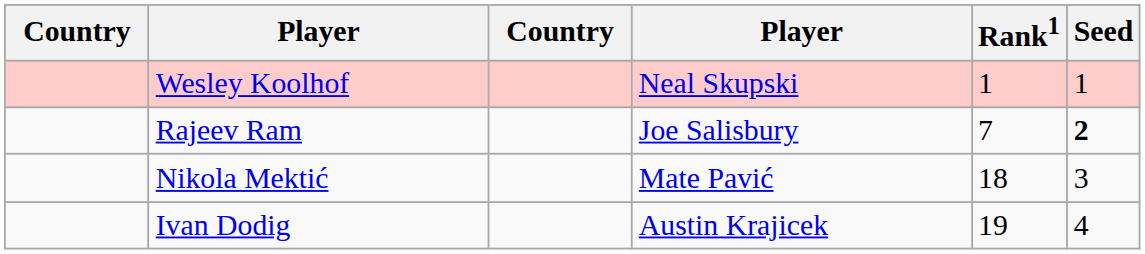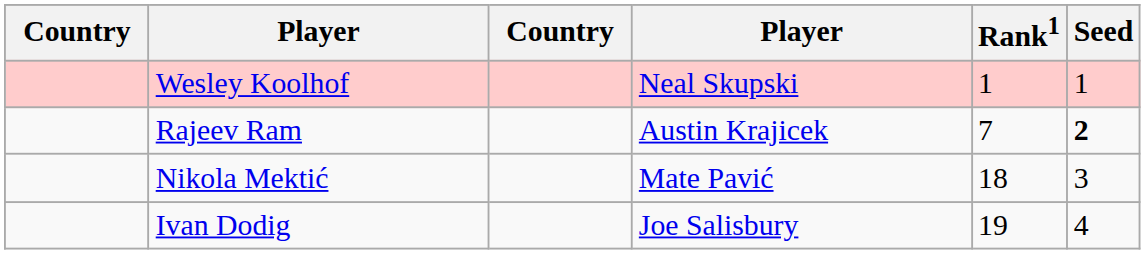 <table class=wikitable>
 <tr>
 <th width="70">Country</th>
 <th width="175">Player</th>
 <th width="70">Country</th>
 <th width="175">Player</th>
 <th>Rank<sup>1</sup></th>
 <th>Seed</th>
 </tr>
 <tr bgcolor=#fcc>
 <td></td>
 <td><a href='#'>Wesley Koolhof</a></td>
 <td></td>
 <td><a href='#'>Neal Skupski</a></td>
 <td>1</td>
 <td>1</td>
 </tr>
 <tr>
 <td></td>
 <td><a href='#'>Rajeev Ram</a></td>
 <td></td>
-<td><a href='#'>Joe Salisbury</a></td>
+<td><a href='#'>Austin Krajicek</a></td>
 <td>7</td>
 <td><strong>2</strong></td>
 </tr>
 <tr>
 <td></td>
 <td><a href='#'>Nikola Mektić</a></td>
 <td></td>
 <td><a href='#'>Mate Pavić</a></td>
 <td>18</td>
 <td>3</td>
 </tr>
 <tr>
 <td></td>
 <td><a href='#'>Ivan Dodig</a></td>
 <td></td>
-<td><a href='#'>Austin Krajicek</a></td>
+<td><a href='#'>Joe Salisbury</a></td>
 <td>19</td>
 <td>4</td>
 </tr>
 </table>
